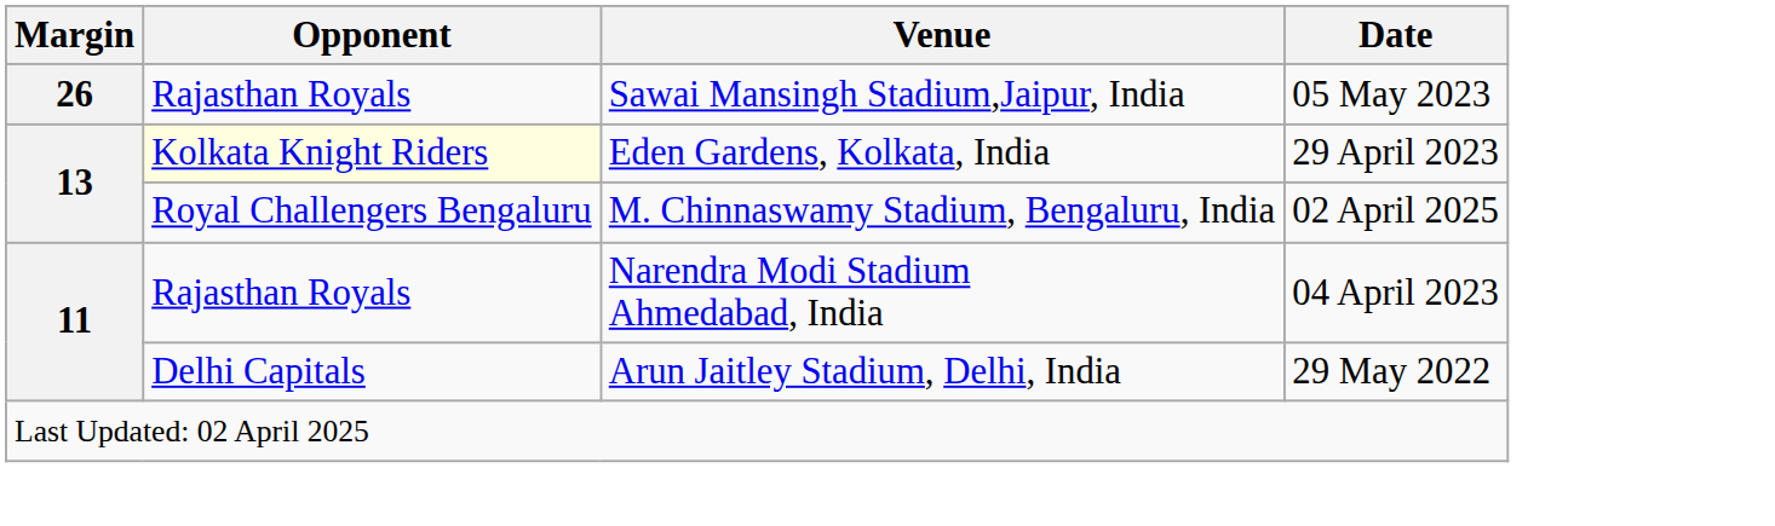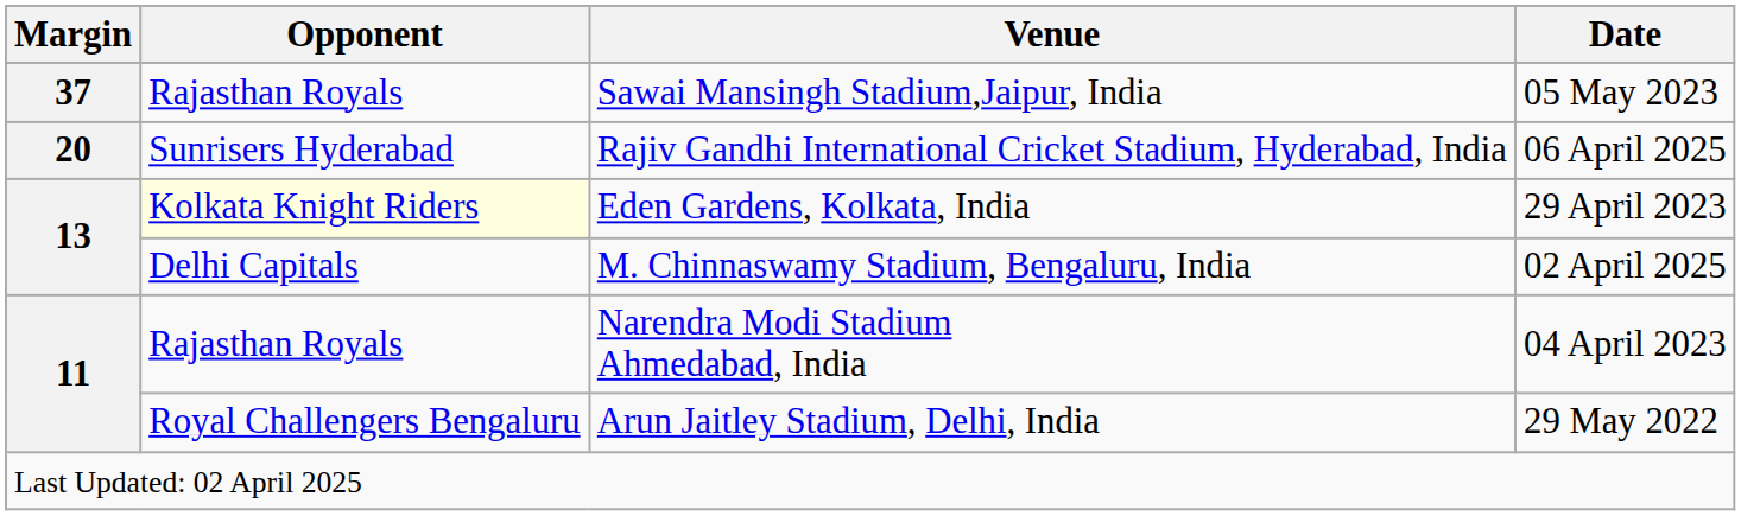 <table class="wikitable">
 <tr>
 <th>Margin</th>
 <th>Opponent</th>
 <th>Venue</th>
 <th>Date</th>
 </tr>
 <tr>
-<th>26</th>
+<th>37</th>
 <td><a href='#'>Rajasthan Royals</a></td>
 <td><a href='#'>Sawai Mansingh Stadium</a>,<a href='#'>Jaipur</a>, India</td>
 <td>05 May 2023</td>
+</tr>
+<tr>
+<th>20</th>
+<td><a href='#'>Sunrisers Hyderabad</a></td>
+<td><a href='#'>Rajiv Gandhi International Cricket Stadium</a>, <a href='#'>Hyderabad</a>, India</td>
+<td>06 April 2025</td>
 </tr>
 <tr>
 <th rowspan="2">13</th>
 <td style="background: lightyellow;"><a href='#'>Kolkata Knight Riders</a></td>
 <td><a href='#'>Eden Gardens</a>, <a href='#'>Kolkata</a>, India</td>
 <td>29 April 2023</td>
 </tr>
 <tr>
-<td><a href='#'>Royal Challengers Bengaluru</a></td>
+<td><a href='#'>Delhi Capitals</a></td>
 <td><a href='#'>M. Chinnaswamy Stadium</a>, <a href='#'>Bengaluru</a>, India</td>
 <td>02 April 2025</td>
 </tr>
 <tr>
 <th rowspan="2">11</th>
 <td><a href='#'>Rajasthan Royals</a></td>
 <td><a href='#'>Narendra Modi Stadium</a><br><a href='#'>Ahmedabad</a>, India</td>
 <td>04 April 2023</td>
 </tr>
 <tr>
-<td><a href='#'>Delhi Capitals</a></td>
+<td><a href='#'>Royal Challengers Bengaluru</a></td>
 <td><a href='#'>Arun Jaitley Stadium</a>, <a href='#'>Delhi</a>, India</td>
 <td>29 May 2022</td>
 </tr>
 <tr class=sortbottom>
 <td colspan="4"><small>Last Updated: 02 April 2025</small></td>
 </tr>
 </table>
